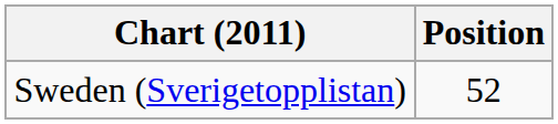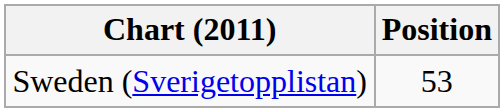 <table class="wikitable plainrowheaders">
 <tr>
 <th>Chart (2011)</th>
 <th>Position</th>
 </tr>
 <tr>
 <td>Sweden (<a href='#'>Sverigetopplistan</a>)</td>
-<td style="text-align:center;">52</td>
+<td style="text-align:center;">53</td>
 </tr>
 </table>
